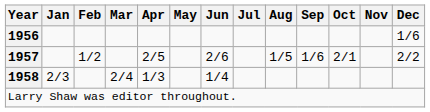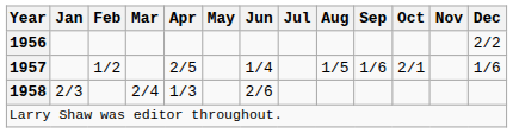 <table class="wikitable" style="font-size:95%; text-align:center; float:right; margin-left:1em;">
 <tr>
 <th scope="col" style="width: 2em;">Year</th>
 <th scope="col" style="width: 2em;">Jan</th>
 <th scope="col" style="width: 2em;">Feb</th>
 <th scope="col" style="width: 2em;">Mar</th>
 <th scope="col" style="width: 2em;">Apr</th>
 <th scope="col" style="width: 2em;">May</th>
 <th scope="col" style="width: 2em;">Jun</th>
 <th scope="col" style="width: 2em;">Jul</th>
 <th scope="col" style="width: 2em;">Aug</th>
 <th scope="col" style="width: 2em;">Sep</th>
 <th scope="col" style="width: 2em;">Oct</th>
 <th scope="col" style="width: 2em;">Nov</th>
 <th scope="col" style="width: 2em;">Dec</th>
 </tr>
 <tr>
 <th scope="row">1956</th>
 <td></td>
 <td></td>
 <td></td>
 <td></td>
 <td></td>
 <td></td>
 <td></td>
 <td></td>
 <td></td>
 <td></td>
 <td></td>
-<td>1/6</td>
+<td>2/2</td>
 </tr>
 <tr>
 <th scope="row">1957</th>
 <td></td>
 <td>1/2</td>
 <td></td>
 <td>2/5</td>
 <td></td>
-<td>2/6</td>
+<td>1/4</td>
 <td></td>
 <td>1/5</td>
 <td>1/6</td>
 <td>2/1</td>
 <td></td>
-<td>2/2</td>
+<td>1/6</td>
 </tr>
 <tr>
 <th scope="row">1958</th>
 <td>2/3</td>
 <td></td>
 <td>2/4</td>
 <td>1/3</td>
 <td></td>
-<td>1/4</td>
+<td>2/6</td>
 <td></td>
 <td></td>
 <td></td>
 <td></td>
 <td></td>
 <td></td>
 </tr>
 <tr>
 <td colspan="13" style="font-size:90%; text-align:left;">Larry Shaw was editor throughout.</td>
 </tr>
 </table>
